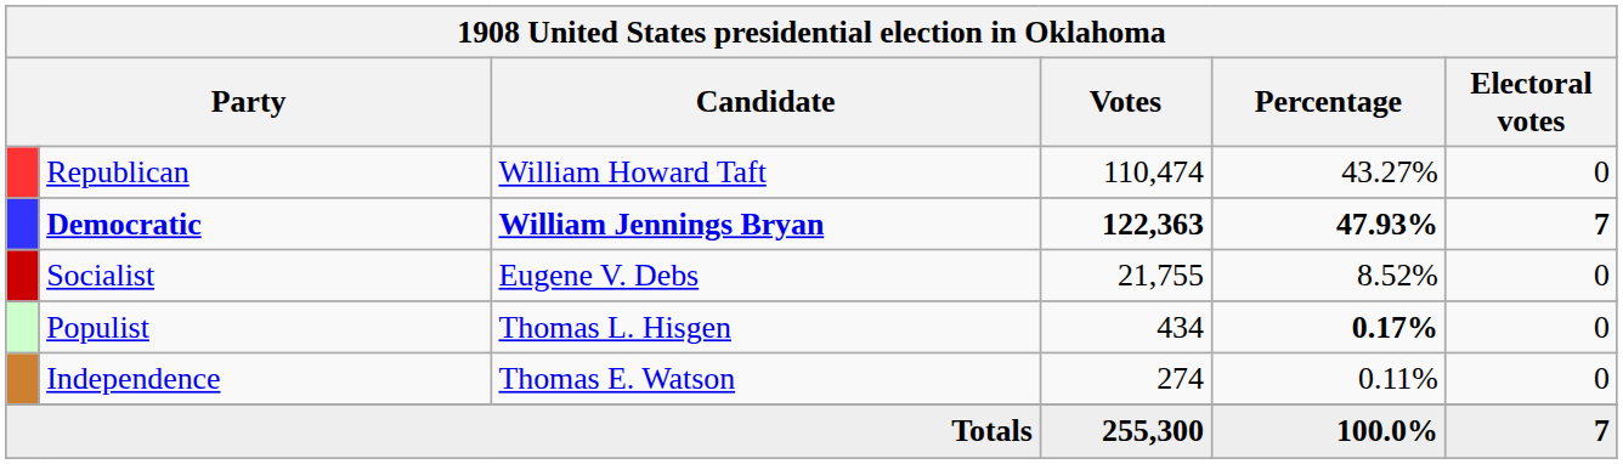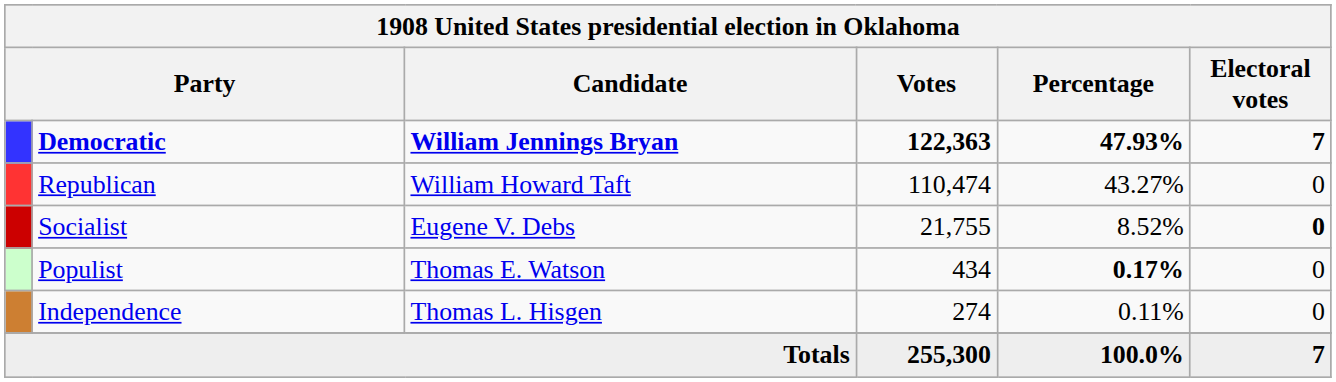 <table class="wikitable" style="font-size: 95%;">
 <tr>
 <th colspan="6">1908 United States presidential election in Oklahoma</th>
 </tr>
 <tr>
 <th colspan="2" style="width: 15em">Party</th>
 <th style="width: 17em">Candidate</th>
 <th style="width: 5em">Votes</th>
 <th style="width: 7em">Percentage</th>
 <th style="width: 5em">Electoral votes</th>
 </tr>
 <tr>
+<th style="background-color:#3333FF; width: 3px"></th>
+<td style="width: 130px"><strong><a href='#'>Democratic</a></strong></td>
+<td><strong><a href='#'>William Jennings Bryan</a></strong></td>
+<td align="right"><strong>122,363</strong></td>
+<td align="right"><strong>47.93%</strong></td>
+<td align="right"><strong>7</strong></td>
+</tr>
+<tr>
 <th style="background-color:#FF3333; width: 3px"></th>
 <td style="width: 130px"><a href='#'>Republican</a></td>
 <td><a href='#'>William Howard Taft</a></td>
 <td align="right">110,474</td>
 <td align="right">43.27%</td>
 <td align="right">0</td>
 </tr>
 <tr>
-<th style="background-color:#3333FF; width: 3px"></th>
-<td style="width: 130px"><strong><a href='#'>Democratic</a></strong></td>
-<td><strong><a href='#'>William Jennings Bryan</a></strong></td>
-<td align="right"><strong>122,363</strong></td>
-<td align="right"><strong>47.93%</strong></td>
-<td align="right"><strong>7</strong></td>
-</tr>
-<tr>
 <th style="background-color:#CC0000; width: 3px"></th>
 <td style="width: 130px"><a href='#'>Socialist</a></td>
 <td><a href='#'>Eugene V. Debs</a></td>
 <td align="right">21,755</td>
 <td align="right">8.52%</td>
-<td align="right">0</td>
+<td align="right"><strong>0</strong></td>
 </tr>
 <tr>
 <th style="background-color:#CCFFCC; width: 3px"></th>
 <td style="width: 130px"><a href='#'>Populist</a></td>
-<td><a href='#'>Thomas L. Hisgen</a></td>
+<td><a href='#'>Thomas E. Watson</a></td>
 <td align="right">434</td>
 <td align="right"><strong>0.17%</strong></td>
 <td align="right">0</td>
 </tr>
 <tr>
 <th style="background-color:#CD7F32; width: 3px"></th>
 <td style="width: 130px"><a href='#'>Independence</a></td>
-<td><a href='#'>Thomas E. Watson</a></td>
+<td><a href='#'>Thomas L. Hisgen</a></td>
 <td align="right">274</td>
 <td align="right">0.11%</td>
 <td align="right">0</td>
 </tr>
 <tr>
 </tr>
 <tr bgcolor="#EEEEEE">
 <td colspan="3" align="right"><strong>Totals</strong></td>
 <td align="right"><strong>255,300</strong></td>
 <td align="right"><strong>100.0%</strong></td>
 <td align="right"><strong>7</strong></td>
 </tr>
 </table>
